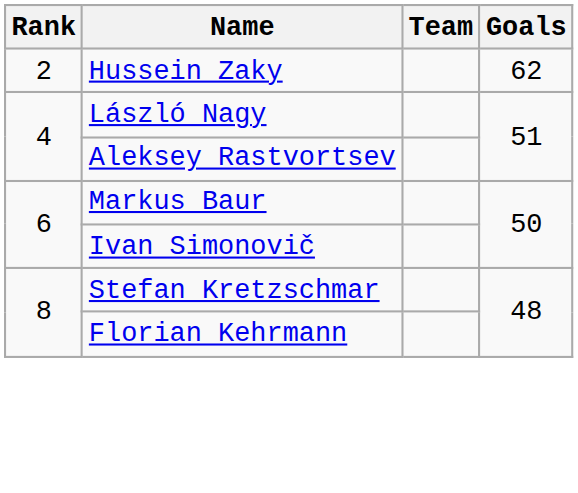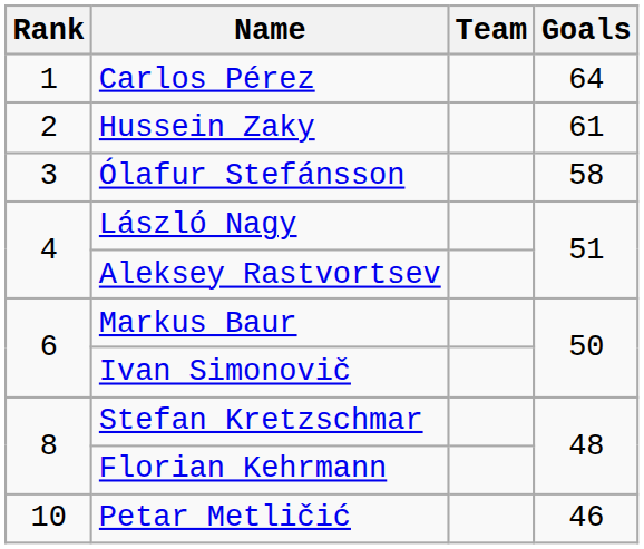 <table class="wikitable" style="text-align: center;">
 <tr>
 <th>Rank</th>
 <th>Name</th>
 <th>Team</th>
 <th>Goals</th>
 </tr>
 <tr>
+<td>1</td>
+<td align="left"><a href='#'>Carlos Pérez</a></td>
+<td align="left"></td>
+<td>64</td>
+</tr>
+<tr>
 <td>2</td>
 <td align="left"><a href='#'>Hussein Zaky</a></td>
 <td align="left"></td>
-<td>62</td>
+<td>61</td>
+</tr>
+<tr>
+<td>3</td>
+<td align="left"><a href='#'>Ólafur Stefánsson</a></td>
+<td align="left"></td>
+<td>58</td>
 </tr>
 <tr>
 <td rowspan=2>4</td>
 <td align="left"><a href='#'>László Nagy</a></td>
 <td align="left"></td>
 <td rowspan=2>51</td>
 </tr>
 <tr>
 <td align="left"><a href='#'>Aleksey Rastvortsev</a></td>
 <td align="left"></td>
 </tr>
 <tr>
 <td rowspan=2>6</td>
 <td align="left"><a href='#'>Markus Baur</a></td>
 <td align="left"></td>
 <td rowspan=2>50</td>
 </tr>
 <tr>
 <td align="left"><a href='#'>Ivan Simonovič</a></td>
 <td align="left"></td>
 </tr>
 <tr>
 <td rowspan=2>8</td>
 <td align="left"><a href='#'>Stefan Kretzschmar</a></td>
 <td align="left"></td>
 <td rowspan=2>48</td>
 </tr>
 <tr>
 <td align="left"><a href='#'>Florian Kehrmann</a></td>
 <td align="left"></td>
 </tr>
+<tr>
+<td>10</td>
+<td align="left"><a href='#'>Petar Metličić</a></td>
+<td align="left"></td>
+<td>46</td>
+</tr>
 </table>
